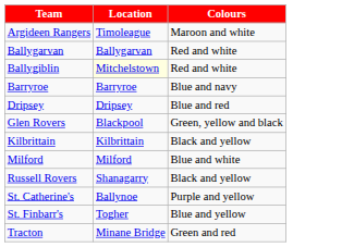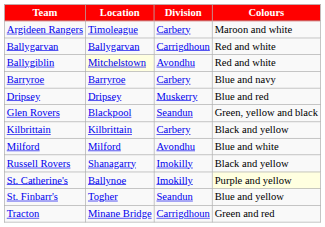 <table class="wikitable sortable">
 <tr>
 <th style="background:red;color:white">Team</th>
 <th style="background:red;color:white">Location</th>
+<th style="background:red;color:white">Division</th>
 <th style="background:red;color:white">Colours</th>
 </tr>
 <tr>
 <td> <a href='#'>Argideen Rangers</a></td>
 <td><a href='#'>Timoleague</a></td>
+<td><a href='#'>Carbery</a></td>
 <td>Maroon and white</td>
 </tr>
 <tr>
 <td> <a href='#'>Ballygarvan</a></td>
 <td><a href='#'>Ballygarvan</a></td>
+<td><a href='#'>Carrigdhoun</a></td>
 <td>Red and white</td>
 </tr>
 <tr>
 <td> <a href='#'>Ballygiblin</a></td>
 <td style="background: lightyellow;"><a href='#'>Mitchelstown</a></td>
+<td><a href='#'>Avondhu</a></td>
 <td>Red and white</td>
 </tr>
 <tr>
 <td> <a href='#'>Barryroe</a></td>
 <td><a href='#'>Barryroe</a></td>
+<td><a href='#'>Carbery</a></td>
 <td>Blue and navy</td>
 </tr>
 <tr>
 <td> <a href='#'>Dripsey</a></td>
 <td><a href='#'>Dripsey</a></td>
+<td><a href='#'>Muskerry</a></td>
 <td>Blue and red</td>
 </tr>
 <tr>
 <td> <a href='#'>Glen Rovers</a></td>
 <td><a href='#'>Blackpool</a></td>
+<td><a href='#'>Seandun</a></td>
 <td>Green, yellow and black</td>
 </tr>
 <tr>
 <td> <a href='#'>Kilbrittain</a></td>
 <td><a href='#'>Kilbrittain</a></td>
+<td><a href='#'>Carbery</a></td>
 <td>Black and yellow</td>
 </tr>
 <tr>
 <td> <a href='#'>Milford</a></td>
 <td><a href='#'>Milford</a></td>
+<td><a href='#'>Avondhu</a></td>
 <td>Blue and white</td>
 </tr>
 <tr>
 <td> <a href='#'>Russell Rovers</a></td>
 <td><a href='#'>Shanagarry</a></td>
+<td><a href='#'>Imokilly</a></td>
 <td>Black and yellow</td>
 </tr>
 <tr>
 <td> <a href='#'>St. Catherine's</a></td>
 <td><a href='#'>Ballynoe</a></td>
-<td>Purple and yellow</td>
+<td><a href='#'>Imokilly</a></td>
+<td style="background: lightyellow;">Purple and yellow</td>
 </tr>
 <tr>
 <td> <a href='#'>St. Finbarr's</a></td>
 <td><a href='#'>Togher</a></td>
+<td><a href='#'>Seandun</a></td>
 <td>Blue and yellow</td>
 </tr>
 <tr>
 <td> <a href='#'>Tracton</a></td>
 <td><a href='#'>Minane Bridge</a></td>
+<td><a href='#'>Carrigdhoun</a></td>
 <td>Green and red</td>
 </tr>
 </table>
